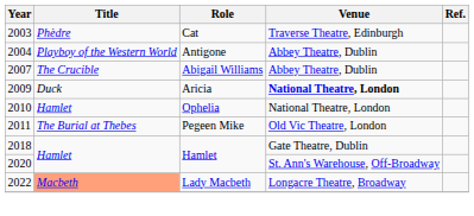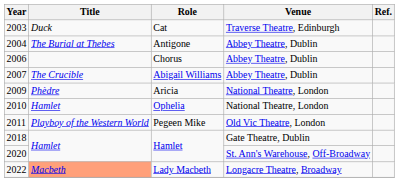 <table class="wikitable sortable">
 <tr>
 <th>Year</th>
 <th>Title</th>
 <th>Role</th>
 <th>Venue</th>
 <th class="unsortable">Ref.</th>
 </tr>
 <tr>
 <td>2003</td>
-<td><em><a href='#'>Phèdre</a></em></td>
+<td><em>Duck</em></td>
 <td>Cat</td>
 <td><a href='#'>Traverse Theatre</a>, Edinburgh</td>
 <td></td>
 </tr>
 <tr>
 <td>2004</td>
-<td><em><a href='#'>Playboy of the Western World</a></em></td>
+<td><em><a href='#'>The Burial at Thebes</a></em></td>
 <td>Antigone</td>
+<td><a href='#'>Abbey Theatre</a>, Dublin</td>
+<td></td>
+</tr>
+<tr>
+<td>2006</td>
+<td><em></em></td>
+<td>Chorus</td>
 <td><a href='#'>Abbey Theatre</a>, Dublin</td>
 <td></td>
 </tr>
 <tr>
 <td>2007</td>
 <td><em><a href='#'>The Crucible</a></em></td>
 <td><a href='#'>Abigail Williams</a></td>
 <td><a href='#'>Abbey Theatre</a>, Dublin</td>
 <td></td>
 </tr>
 <tr>
 <td>2009</td>
-<td><em>Duck</em></td>
+<td><em><a href='#'>Phèdre</a></em></td>
 <td>Aricia</td>
-<td><strong><a href='#'>National Theatre</a>, London</strong></td>
+<td><a href='#'>National Theatre</a>, London</td>
 <td></td>
 </tr>
 <tr>
 <td>2010</td>
 <td><em><a href='#'>Hamlet</a></em></td>
 <td><a href='#'>Ophelia</a></td>
 <td>National Theatre, London</td>
 <td></td>
 </tr>
 <tr>
 <td>2011</td>
-<td><em><a href='#'>The Burial at Thebes</a></em></td>
+<td><em><a href='#'>Playboy of the Western World</a></em></td>
 <td>Pegeen Mike</td>
 <td><a href='#'>Old Vic Theatre</a>, London</td>
 <td></td>
 </tr>
 <tr>
 <td>2018</td>
 <td rowspan=2><em><a href='#'>Hamlet</a></em></td>
 <td rowspan=2><a href='#'>Hamlet</a></td>
 <td>Gate Theatre, Dublin</td>
 <td></td>
 </tr>
 <tr>
 <td>2020</td>
 <td><a href='#'>St. Ann's Warehouse</a>, <a href='#'>Off-Broadway</a></td>
 <td></td>
 </tr>
 <tr>
 <td>2022</td>
 <td style="background: lightsalmon;"><em><a href='#'>Macbeth</a></em></td>
 <td><a href='#'>Lady Macbeth</a></td>
 <td><a href='#'>Longacre Theatre</a>, <a href='#'>Broadway</a></td>
 <td></td>
 </tr>
 <tr>
 </tr>
 </table>
